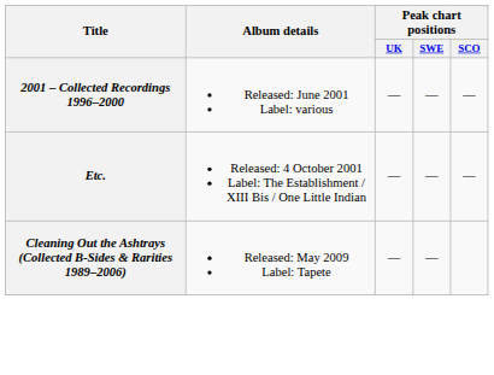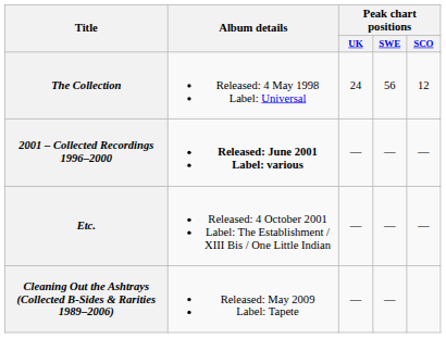 <table class="wikitable plainrowheaders" style=text-align:center;>
 <tr>
 <th scope="col" rowspan="2">Title</th>
 <th scope="col" rowspan="2">Album details</th>
 <th colspan="3">Peak chart positions</th>
 </tr>
 <tr>
 <th style="width:3em;font-size:85%"><a href='#'>UK</a><br></th>
 <th style="width:3em;font-size:85%"><a href='#'>SWE</a><br></th>
 <th style="width:3em;font-size:85%"><a href='#'>SCO</a><br></th>
 </tr>
 <tr>
+<th scope="row"><em>The Collection</em></th>
+<td><br><ul><li>Released: 4 May 1998</li><li>Label: <a href='#'>Universal</a></li></ul></td>
+<td>24</td>
+<td>56</td>
+<td>12</td>
+</tr>
+<tr>
 <th scope="row"><em>2001 – Collected Recordings 1996–2000</em></th>
-<td><br><ul><li>Released: June 2001</li><li>Label: various</li></ul></td>
+<td><strong><br><ul><li>Released: June 2001</li><li>Label: various</li></ul></strong></td>
 <td>—</td>
 <td>—</td>
 <td>—</td>
 </tr>
 <tr>
 <th scope="row"><em>Etc.</em></th>
 <td><br><ul><li>Released: 4 October 2001</li><li>Label: The Establishment / XIII Bis / One Little Indian</li></ul></td>
 <td>—</td>
 <td>—</td>
 <td>—</td>
 </tr>
 <tr>
 <th scope="row"><em>Cleaning Out the Ashtrays (Collected B-Sides & Rarities 1989–2006)</em></th>
 <td><br><ul><li>Released: May 2009</li><li>Label: Tapete</li></ul></td>
 <td>—</td>
 <td>—</td>
 </tr>
 </table>
